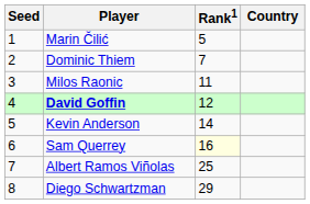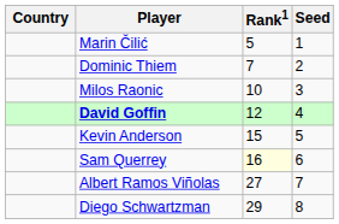 <table class="sortable wikitable">
 <tr>
-<th>Seed</th>
+<th width="70">Country</th>
 <th width="175">Player</th>
 <th>Rank<sup>1</sup></th>
-<th width="70">Country</th>
+<th>Seed</th>
 </tr>
 <tr>
-<td>1</td>
+<td></td>
 <td><a href='#'>Marin Čilić</a></td>
 <td>5</td>
-<td></td>
+<td>1</td>
 </tr>
 <tr>
-<td>2</td>
+<td></td>
 <td><a href='#'>Dominic Thiem</a></td>
 <td>7</td>
-<td></td>
+<td>2</td>
 </tr>
 <tr>
+<td></td>
+<td><a href='#'>Milos Raonic</a></td>
+<td>10</td>
 <td>3</td>
-<td><a href='#'>Milos Raonic</a></td>
-<td>11</td>
-<td></td>
 </tr>
 <tr style="background:#cfc;">
-<td>4</td>
+<td></td>
 <td><strong><a href='#'>David Goffin</a></strong></td>
 <td>12</td>
-<td></td>
+<td>4</td>
 </tr>
 <tr>
+<td></td>
+<td><a href='#'>Kevin Anderson</a></td>
+<td>15</td>
 <td>5</td>
-<td><a href='#'>Kevin Anderson</a></td>
-<td>14</td>
-<td></td>
 </tr>
 <tr>
-<td>6</td>
+<td></td>
 <td><a href='#'>Sam Querrey</a></td>
 <td style="background: lightyellow;">16</td>
-<td></td>
+<td>6</td>
 </tr>
 <tr>
+<td></td>
+<td><a href='#'>Albert Ramos Viñolas</a></td>
+<td>27</td>
 <td>7</td>
-<td><a href='#'>Albert Ramos Viñolas</a></td>
-<td>25</td>
-<td></td>
 </tr>
 <tr>
-<td>8</td>
+<td></td>
 <td><a href='#'>Diego Schwartzman</a></td>
 <td>29</td>
-<td></td>
+<td>8</td>
 </tr>
 </table>
